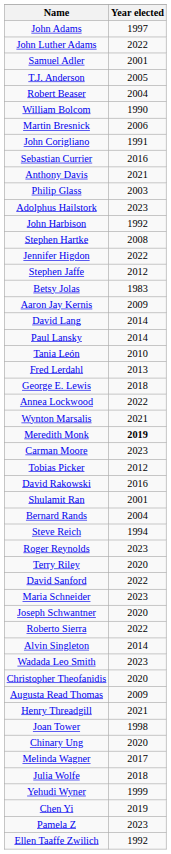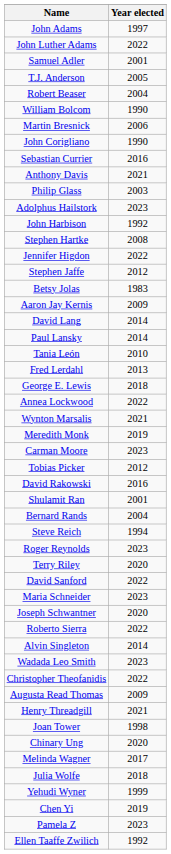 <table class="wikitable plainrowheaders" style="text-align:center">
 <tr>
 </tr>
 <tr>
 <th scope="col">Name</th>
 <th scope="col">Year elected</th>
 </tr>
 <tr>
 <td><a href='#'>John Adams</a></td>
 <td>1997</td>
 </tr>
 <tr>
 <td><a href='#'>John Luther Adams</a></td>
 <td>2022</td>
 </tr>
 <tr>
 <td><a href='#'>Samuel Adler</a></td>
 <td>2001</td>
 </tr>
 <tr>
 <td><a href='#'>T.J. Anderson</a></td>
 <td>2005</td>
 </tr>
 <tr>
 <td><a href='#'>Robert Beaser</a></td>
 <td>2004</td>
 </tr>
 <tr>
 <td><a href='#'>William Bolcom</a></td>
 <td>1990</td>
 </tr>
 <tr>
 <td><a href='#'>Martin Bresnick</a></td>
 <td>2006</td>
 </tr>
 <tr>
 <td><a href='#'>John Corigliano</a></td>
-<td>1991</td>
+<td>1990</td>
 </tr>
 <tr>
 <td><a href='#'>Sebastian Currier</a></td>
 <td>2016</td>
 </tr>
 <tr>
 <td><a href='#'>Anthony Davis</a></td>
 <td>2021</td>
 </tr>
 <tr>
 <td><a href='#'>Philip Glass</a></td>
 <td>2003</td>
 </tr>
 <tr>
 <td><a href='#'>Adolphus Hailstork</a></td>
 <td>2023</td>
 </tr>
 <tr>
 <td><a href='#'>John Harbison</a></td>
 <td>1992</td>
 </tr>
 <tr>
 <td><a href='#'>Stephen Hartke</a></td>
 <td>2008</td>
 </tr>
 <tr>
 <td><a href='#'>Jennifer Higdon</a></td>
 <td>2022</td>
 </tr>
 <tr>
 <td><a href='#'>Stephen Jaffe</a></td>
 <td>2012</td>
 </tr>
 <tr>
 <td><a href='#'>Betsy Jolas</a></td>
 <td>1983</td>
 </tr>
 <tr>
 <td><a href='#'>Aaron Jay Kernis</a></td>
 <td>2009</td>
 </tr>
 <tr>
 <td><a href='#'>David Lang</a></td>
 <td>2014</td>
 </tr>
 <tr>
 <td><a href='#'>Paul Lansky</a></td>
 <td>2014</td>
 </tr>
 <tr>
 <td><a href='#'>Tania León</a></td>
 <td>2010</td>
 </tr>
 <tr>
 <td><a href='#'>Fred Lerdahl</a></td>
 <td>2013</td>
 </tr>
 <tr>
 <td><a href='#'>George E. Lewis</a></td>
 <td>2018</td>
 </tr>
 <tr>
 <td><a href='#'>Annea Lockwood</a></td>
 <td>2022</td>
 </tr>
 <tr>
 <td><a href='#'>Wynton Marsalis</a></td>
 <td>2021</td>
 </tr>
 <tr>
 <td><a href='#'>Meredith Monk</a></td>
-<td><strong>2019</strong></td>
+<td>2019</td>
 </tr>
 <tr>
 <td><a href='#'>Carman Moore</a></td>
 <td>2023</td>
 </tr>
 <tr>
 <td><a href='#'>Tobias Picker</a></td>
 <td>2012</td>
 </tr>
 <tr>
 <td><a href='#'>David Rakowski</a></td>
 <td>2016</td>
 </tr>
 <tr>
 <td><a href='#'>Shulamit Ran</a></td>
 <td>2001</td>
 </tr>
 <tr>
 <td><a href='#'>Bernard Rands</a></td>
 <td>2004</td>
 </tr>
 <tr>
 <td><a href='#'>Steve Reich</a></td>
 <td>1994</td>
 </tr>
 <tr>
 <td><a href='#'>Roger Reynolds</a></td>
 <td>2023</td>
 </tr>
 <tr>
 <td><a href='#'>Terry Riley</a></td>
 <td>2020</td>
 </tr>
 <tr>
 <td><a href='#'>David Sanford</a></td>
 <td>2022</td>
 </tr>
 <tr>
 <td><a href='#'>Maria Schneider</a></td>
 <td>2023</td>
 </tr>
 <tr>
 <td><a href='#'>Joseph Schwantner</a></td>
 <td>2020</td>
 </tr>
 <tr>
 <td><a href='#'>Roberto Sierra</a></td>
 <td>2022</td>
 </tr>
 <tr>
 <td><a href='#'>Alvin Singleton</a></td>
 <td>2014</td>
 </tr>
 <tr>
 <td><a href='#'>Wadada Leo Smith</a></td>
 <td>2023</td>
 </tr>
 <tr>
 <td><a href='#'>Christopher Theofanidis</a></td>
-<td>2020</td>
+<td>2022</td>
 </tr>
 <tr>
 <td><a href='#'>Augusta Read Thomas</a></td>
 <td>2009</td>
 </tr>
 <tr>
 <td><a href='#'>Henry Threadgill</a></td>
 <td>2021</td>
 </tr>
 <tr>
 <td><a href='#'>Joan Tower</a></td>
 <td>1998</td>
 </tr>
 <tr>
 <td><a href='#'>Chinary Ung</a></td>
 <td>2020</td>
 </tr>
 <tr>
 <td><a href='#'>Melinda Wagner</a></td>
 <td>2017</td>
 </tr>
 <tr>
 <td><a href='#'>Julia Wolfe</a></td>
 <td>2018</td>
 </tr>
 <tr>
 <td><a href='#'>Yehudi Wyner</a></td>
 <td>1999</td>
 </tr>
 <tr>
 <td><a href='#'>Chen Yi</a></td>
 <td>2019</td>
 </tr>
 <tr>
 <td><a href='#'>Pamela Z</a></td>
 <td>2023</td>
 </tr>
 <tr>
 <td><a href='#'>Ellen Taaffe Zwilich</a></td>
 <td>1992</td>
 </tr>
 </table>
